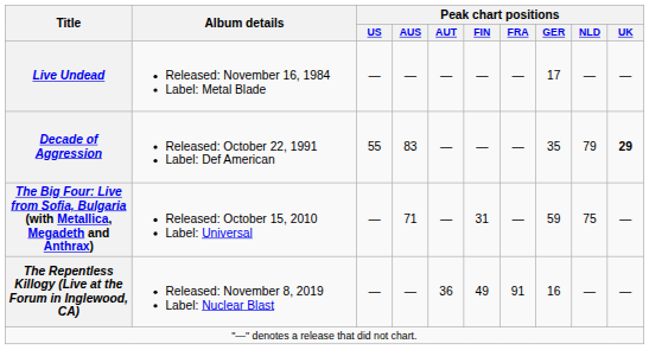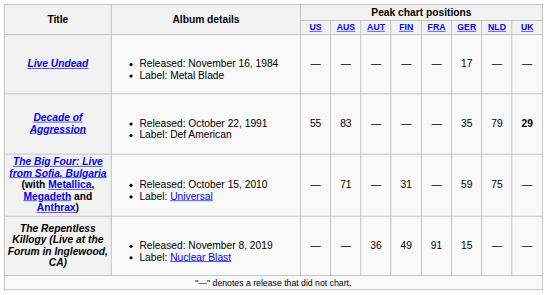 <table class ="wikitable plainrowheaders ">
 <tr>
 <th scope="col" rowspan="2" style="width:10em;">Title</th>
 <th scope="col" rowspan="2" style="width:18em;">Album details</th>
 <th scope="col" colspan="8">Peak chart positions</th>
 </tr>
 <tr>
 <th style="width:3em;font-size:85%"><a href='#'>US</a><br></th>
 <th style="width:3em;font-size:85%"><a href='#'>AUS</a><br></th>
 <th style="width:3em;font-size:85%"><a href='#'>AUT</a><br></th>
 <th style="width:3em;font-size:85%"><a href='#'>FIN</a><br></th>
 <th style="width:3em;font-size:85%"><a href='#'>FRA</a><br></th>
 <th style="width:3em;font-size:85%"><a href='#'>GER</a><br></th>
 <th style="width:3em;font-size:85%"><a href='#'>NLD</a><br></th>
 <th style="width:3em;font-size:85%"><a href='#'>UK</a><br></th>
 </tr>
 <tr>
 <th scope="row"><em><a href='#'>Live Undead</a></em></th>
 <td><br><ul><li>Released: November 16, 1984</li><li>Label: Metal Blade</li></ul></td>
 <td style="text-align:center;">—</td>
 <td style="text-align:center;">—</td>
 <td style="text-align:center;">—</td>
 <td style="text-align:center;">—</td>
 <td style="text-align:center;">—</td>
 <td style="text-align:center;">17</td>
 <td style="text-align:center;">—</td>
 <td style="text-align:center;">—</td>
 </tr>
 <tr>
 <th scope="row"><em><a href='#'>Decade of Aggression</a></em></th>
 <td><br><ul><li>Released: October 22, 1991</li><li>Label: Def American</li></ul></td>
 <td style="text-align:center;">55</td>
 <td style="text-align:center;">83</td>
 <td style="text-align:center;">—</td>
 <td style="text-align:center;">—</td>
 <td style="text-align:center;">—</td>
 <td style="text-align:center;">35</td>
 <td style="text-align:center;">79</td>
 <td style="text-align:center;"><strong>29</strong></td>
 </tr>
 <tr>
 <th scope="row"><em><a href='#'>The Big Four: Live from Sofia, Bulgaria</a></em><br><span>(with <a href='#'>Metallica</a>, <a href='#'>Megadeth</a> and <a href='#'>Anthrax</a>)</span></th>
 <td><br><ul><li>Released: October 15, 2010</li><li>Label: <a href='#'>Universal</a></li></ul></td>
 <td style="text-align:center;">—</td>
 <td style="text-align:center;">71</td>
 <td style="text-align:center;">—</td>
 <td style="text-align:center;">31</td>
 <td style="text-align:center;">—</td>
 <td style="text-align:center;">59</td>
 <td style="text-align:center;">75</td>
 <td style="text-align:center;">—</td>
 </tr>
 <tr>
 <th scope="row"><em>The Repentless Killogy (Live at the Forum in Inglewood, CA)</em></th>
 <td><br><ul><li>Released: November 8, 2019</li><li>Label: <a href='#'>Nuclear Blast</a></li></ul></td>
 <td style="text-align:center;">—</td>
 <td style="text-align:center;">—</td>
 <td style="text-align:center;">36</td>
 <td style="text-align:center;">49</td>
 <td style="text-align:center;">91</td>
-<td style="text-align:center;">16</td>
+<td style="text-align:center;">15</td>
 <td style="text-align:center;">—</td>
 <td style="text-align:center;">—</td>
 </tr>
 <tr>
 <td colspan="11" style="text-align:center; font-size:85%">"—" denotes a release that did not chart.</td>
 </tr>
 </table>
